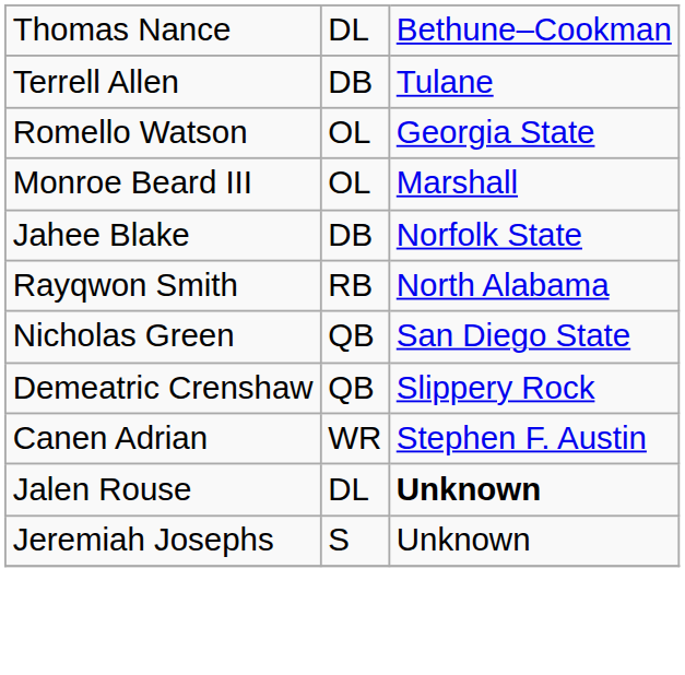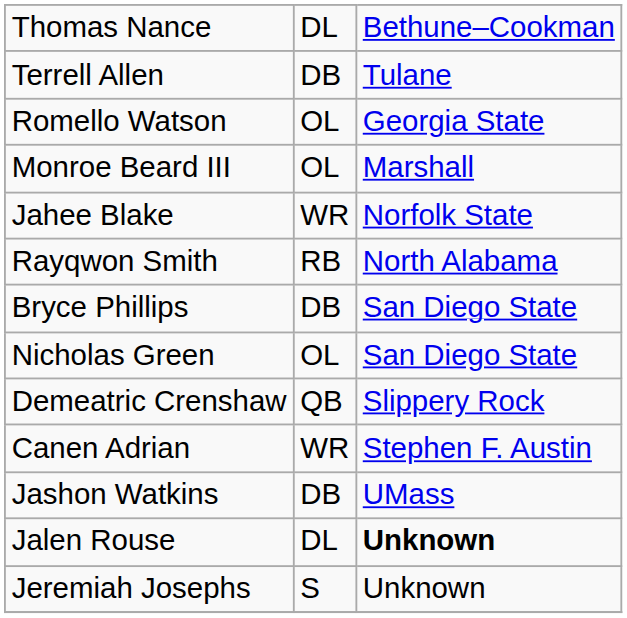 <table class="wikitable">
 <tr>
 <td>Thomas Nance</td>
 <td>DL</td>
 <td><a href='#'>Bethune–Cookman</a></td>
 </tr>
 <tr>
 <td>Terrell Allen</td>
 <td>DB</td>
 <td><a href='#'>Tulane</a></td>
 </tr>
 <tr>
 <td>Romello Watson</td>
 <td>OL</td>
 <td><a href='#'>Georgia State</a></td>
 </tr>
 <tr>
 <td>Monroe Beard III</td>
 <td>OL</td>
 <td><a href='#'>Marshall</a></td>
 </tr>
 <tr>
 <td>Jahee Blake</td>
-<td>DB</td>
+<td>WR</td>
 <td><a href='#'>Norfolk State</a></td>
 </tr>
 <tr>
 <td>Rayqwon Smith</td>
 <td>RB</td>
 <td><a href='#'>North Alabama</a></td>
 </tr>
 <tr>
+<td>Bryce Phillips</td>
+<td>DB</td>
+<td><a href='#'>San Diego State</a></td>
+</tr>
+<tr>
 <td>Nicholas Green</td>
-<td>QB</td>
+<td>OL</td>
 <td><a href='#'>San Diego State</a></td>
 </tr>
 <tr>
 <td>Demeatric Crenshaw</td>
 <td>QB</td>
 <td><a href='#'>Slippery Rock</a></td>
 </tr>
 <tr>
 <td>Canen Adrian</td>
 <td>WR</td>
 <td><a href='#'>Stephen F. Austin</a></td>
+</tr>
+<tr>
+<td>Jashon Watkins</td>
+<td>DB</td>
+<td><a href='#'>UMass</a></td>
 </tr>
 <tr>
 <td>Jalen Rouse</td>
 <td>DL</td>
 <td><strong>Unknown</strong></td>
 </tr>
 <tr>
 <td>Jeremiah Josephs</td>
 <td>S</td>
 <td>Unknown</td>
 </tr>
 <tr>
 </tr>
 </table>
